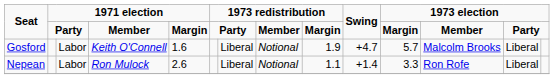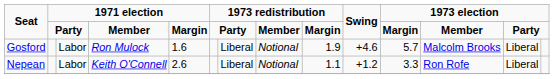 <table class="wikitable">
 <tr style="text-align:center">
 <td rowspan="2"><strong>Seat</strong></td>
 <td colspan="4"><strong>1971 election</strong></td>
 <td colspan="4"><strong>1973 redistribution</strong></td>
 <td rowspan="2"><strong>Swing</strong></td>
 <td colspan="4"><strong>1973 election</strong></td>
 </tr>
 <tr style="text-align:center">
 <td colspan="2"><strong>Party</strong></td>
 <td><strong>Member</strong></td>
 <td><strong>Margin</strong></td>
 <td colspan="2"><strong>Party</strong></td>
 <td><strong>Member</strong></td>
 <td><strong>Margin</strong></td>
 <td><strong>Margin</strong></td>
 <td><strong>Member</strong></td>
 <td colspan="2"><strong>Party</strong></td>
 </tr>
 <tr>
 <td><a href='#'>Gosford</a></td>
 <td> </td>
 <td>Labor</td>
-<td><em><a href='#'>Keith O'Connell</a></em></td>
+<td><em><a href='#'>Ron Mulock</a></em></td>
 <td>1.6</td>
 <td> </td>
 <td>Liberal</td>
 <td><em>Notional</em></td>
 <td style="text-align:right;">1.9</td>
-<td style="text-align:right;">+4.7</td>
+<td style="text-align:right;">+4.6</td>
 <td style="text-align:right;">5.7</td>
 <td><a href='#'>Malcolm Brooks</a></td>
 <td>Liberal</td>
 <td> </td>
 </tr>
 <tr>
 <td><a href='#'>Nepean</a></td>
 <td> </td>
 <td>Labor</td>
-<td><em><a href='#'>Ron Mulock</a></em></td>
+<td><em><a href='#'>Keith O'Connell</a></em></td>
 <td>2.6</td>
 <td> </td>
 <td>Liberal</td>
 <td><em>Notional</em></td>
 <td style="text-align:right;">1.1</td>
-<td style="text-align:right;">+1.4</td>
+<td style="text-align:right;">+1.2</td>
 <td style="text-align:right;">3.3</td>
 <td><a href='#'>Ron Rofe</a></td>
 <td>Liberal</td>
 <td> </td>
 </tr>
 <tr>
 </tr>
 </table>
